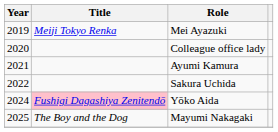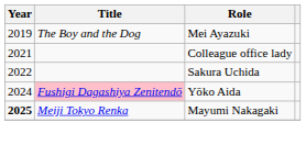 <table class="wikitable sortable plainrowheaders">
 <tr>
 <th scope="col">Year</th>
 <th scope="col">Title</th>
 <th scope="col">Role</th>
 <th scope="col" class="unsortable"></th>
 </tr>
 <tr>
 <td>2019</td>
-<td><em><a href='#'>Meiji Tokyo Renka</a></em></td>
+<td><em>The Boy and the Dog</em></td>
 <td>Mei Ayazuki</td>
-<td></td>
-</tr>
-<tr>
-<td>2020</td>
-<td></td>
-<td>Colleague office lady</td>
 <td></td>
 </tr>
 <tr>
 <td>2021</td>
 <td></td>
-<td>Ayumi Kamura</td>
+<td>Colleague office lady</td>
 <td></td>
 </tr>
 <tr>
 <td>2022</td>
 <td></td>
 <td>Sakura Uchida</td>
 <td></td>
 </tr>
 <tr>
 <td>2024</td>
 <td style="background: pink;"><em><a href='#'>Fushigi Dagashiya Zenitendō</a></em></td>
 <td>Yōko Aida</td>
 <td></td>
 </tr>
 <tr>
-<td>2025</td>
-<td><em>The Boy and the Dog</em></td>
+<td><strong>2025</strong></td>
+<td><em><a href='#'>Meiji Tokyo Renka</a></em></td>
 <td>Mayumi Nakagaki</td>
 <td></td>
 </tr>
 <tr>
 </tr>
 </table>
